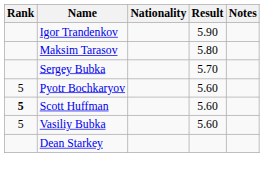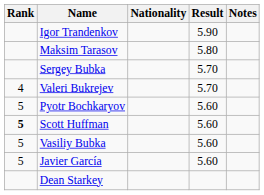 <table class="wikitable sortable" style="text-align:center">
 <tr>
 <th>Rank</th>
 <th>Name</th>
 <th>Nationality</th>
 <th>Result</th>
 <th>Notes</th>
 </tr>
 <tr>
 <td></td>
 <td align=left><a href='#'>Igor Trandenkov</a></td>
 <td align=left></td>
 <td>5.90</td>
 <td></td>
 </tr>
 <tr>
 <td></td>
 <td align=left><a href='#'>Maksim Tarasov</a></td>
 <td align=left></td>
 <td>5.80</td>
 <td></td>
 </tr>
 <tr>
 <td></td>
 <td align=left><a href='#'>Sergey Bubka</a></td>
 <td align=left></td>
 <td>5.70</td>
 <td></td>
 </tr>
 <tr>
+<td>4</td>
+<td align=left><a href='#'>Valeri Bukrejev</a></td>
+<td align=left></td>
+<td>5.70</td>
+<td></td>
+</tr>
+<tr>
 <td>5</td>
 <td align=left><a href='#'>Pyotr Bochkaryov</a></td>
 <td align=left></td>
 <td>5.60</td>
 <td></td>
 </tr>
 <tr>
 <td><strong>5</strong></td>
 <td align=left><a href='#'>Scott Huffman</a></td>
 <td align=left></td>
 <td>5.60</td>
 <td></td>
 </tr>
 <tr>
 <td>5</td>
 <td align=left><a href='#'>Vasiliy Bubka</a></td>
 <td align=left></td>
 <td>5.60</td>
 <td></td>
 </tr>
 <tr>
+<td>5</td>
+<td align=left><a href='#'>Javier García</a></td>
+<td align=left></td>
+<td>5.60</td>
+<td></td>
+</tr>
+<tr>
 <td></td>
 <td align=left><a href='#'>Dean Starkey</a></td>
 <td align=left></td>
 <td></td>
 <td></td>
 </tr>
 </table>
